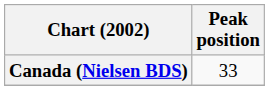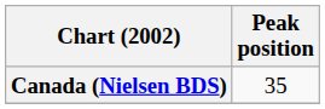 <table class="wikitable sortable plainrowheaders">
 <tr>
 <th>Chart (2002)</th>
 <th>Peak<br>position</th>
 </tr>
 <tr>
 <th scope="row">Canada (<a href='#'>Nielsen BDS</a>)</th>
-<td style="text-align:center;">33</td>
+<td style="text-align:center;">35</td>
 </tr>
 <tr>
 </tr>
 <tr>
 </tr>
 <tr>
 </tr>
 </table>
